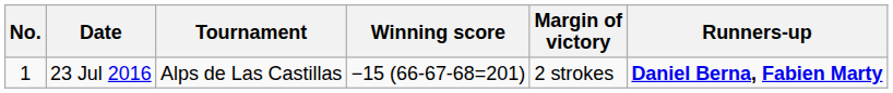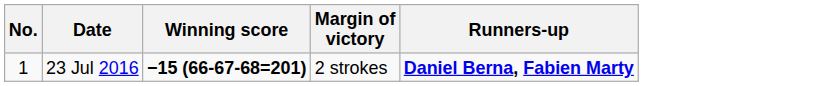 <table class="wikitable" style="font-size:95%;">
 <tr>
 <th>No.</th>
 <th>Date</th>
-<th>Tournament</th>
 <th>Winning score</th>
 <th>Margin of<br>victory</th>
 <th>Runners-up</th>
 </tr>
 <tr>
 <td align=center>1</td>
 <td align=right>23 Jul <a href='#'>2016</a></td>
-<td>Alps de Las Castillas</td>
-<td>−15 (66-67-68=201)</td>
+<td><strong>−15 (66-67-68=201)</strong></td>
 <td>2 strokes</td>
 <td><strong> <a href='#'>Daniel Berna</a>,  <a href='#'>Fabien Marty</a></strong></td>
 </tr>
 </table>
